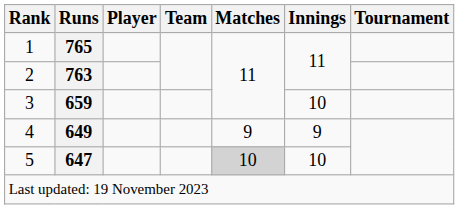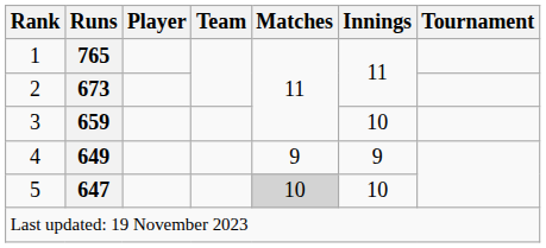 <table class="wikitable plainrowheaders sortable">
 <tr>
 <th scope=col>Rank</th>
 <th scope=col>Runs</th>
 <th scope=col>Player</th>
 <th scope=col>Team</th>
 <th scope=col>Matches</th>
 <th scope=col>Innings</th>
 <th scope=col>Tournament</th>
 </tr>
 <tr>
 <td align=center>1</td>
 <th scope=row style=text-align:center;>765</th>
 <td></td>
 <td rowspan=2></td>
 <td align=center rowspan=3>11</td>
 <td align=center rowspan=2>11</td>
 <td></td>
 </tr>
 <tr>
 <td align=center>2</td>
-<th scope=row style=text-align:center;>763</th>
+<th scope=row style=text-align:center;>673</th>
 <td></td>
 <td></td>
 </tr>
 <tr>
 <td align=center>3</td>
 <th scope=row style=text-align:center;>659</th>
 <td></td>
 <td></td>
 <td align=center>10</td>
 <td></td>
 </tr>
 <tr>
 <td align=center>4</td>
 <th scope=row style=text-align:center;>649</th>
 <td></td>
 <td></td>
 <td align=center>9</td>
 <td align=center>9</td>
 <td rowspan=2></td>
 </tr>
 <tr>
 <td align=center>5</td>
 <th scope=row style=text-align:center;>647</th>
 <td></td>
 <td></td>
 <td align=center style="background: lightgrey;">10</td>
 <td align=center>10</td>
 </tr>
 <tr class=sortbottom>
 <td colspan=7><small>Last updated: 19 November 2023</small></td>
 </tr>
 </table>
